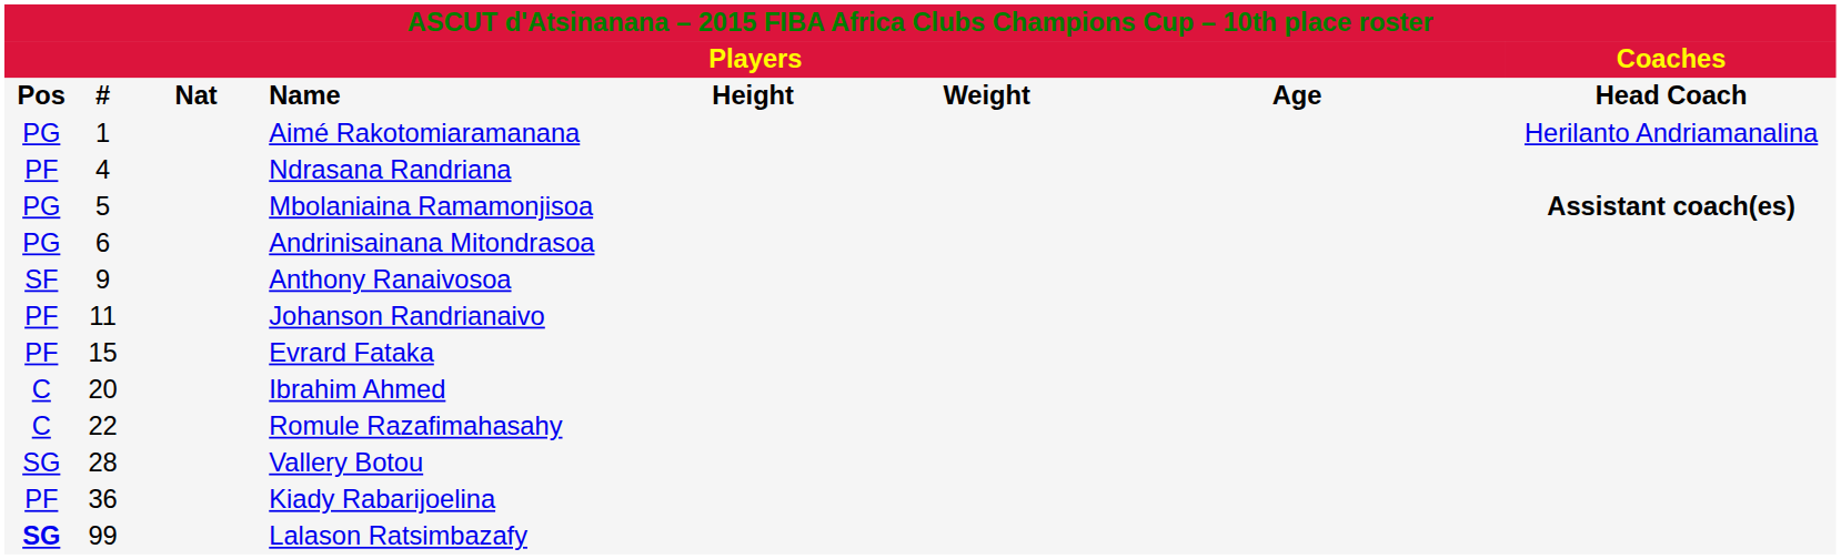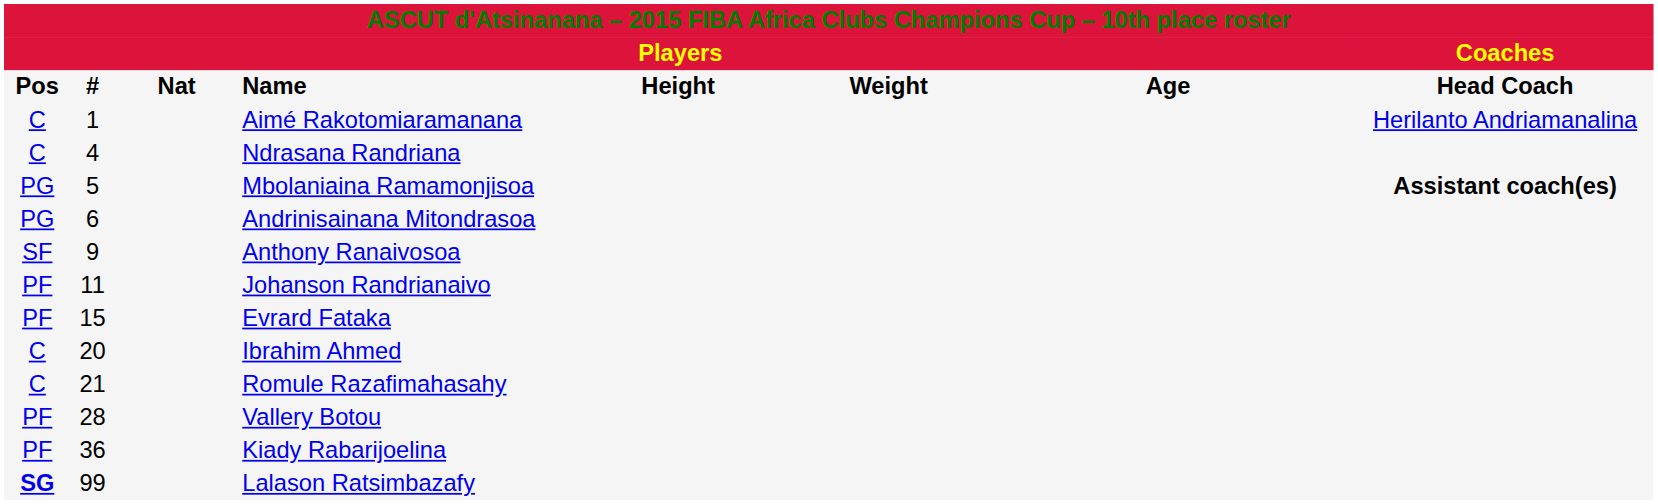 <table border=0 cellpadding=2 cellspacing=0  |- bgcolor=#f5f5f5 style="text-align:center; font-size:85%;" width=75%>
 <tr>
 <td colspan="8" style="background: #dc143c; color: green"><strong>ASCUT d'Atsinanana – 2015 FIBA Africa Clubs Champions Cup – 10th place roster</strong></td>
 </tr>
 <tr>
 <td colspan="7" style="background: #dc143c; color: yellow"><strong>Players</strong></td>
 <td style="background: #dc143c; color: yellow"><strong>Coaches</strong></td>
 </tr>
 <tr style="background=#f5f5f5; color: black">
 <th width=5px>Pos</th>
 <th width=5px>#</th>
 <th width=50px>Nat</th>
 <th width=135px align=left>Name</th>
 <th width=100px>Height</th>
 <th width=75px>Weight</th>
 <th width=160px>Age</th>
 <th width=125px>Head Coach</th>
 </tr>
 <tr>
-<td><a href='#'>PG</a></td>
+<td><a href='#'>C</a></td>
 <td>1</td>
 <td></td>
 <td align=left><a href='#'>Aimé Rakotomiaramanana</a></td>
 <td><span></span></td>
 <td></td>
 <td><span></span></td>
 <td> <a href='#'>Herilanto Andriamanalina</a></td>
 </tr>
 <tr>
-<td><a href='#'>PF</a></td>
+<td><a href='#'>C</a></td>
 <td>4</td>
 <td></td>
 <td align=left><a href='#'>Ndrasana Randriana</a></td>
 <td><span></span></td>
 <td></td>
 <td><span></span></td>
 </tr>
 <tr>
 <td><a href='#'>PG</a></td>
 <td>5</td>
 <td></td>
 <td align=left><a href='#'>Mbolaniaina Ramamonjisoa</a></td>
 <td><span></span></td>
 <td></td>
 <td><span></span></td>
 <td><strong>Assistant coach(es)</strong></td>
 </tr>
 <tr>
 <td><a href='#'>PG</a></td>
 <td>6</td>
 <td></td>
 <td align=left><a href='#'>Andrinisainana Mitondrasoa</a></td>
 <td><span></span></td>
 <td></td>
 <td><span></span></td>
 <td></td>
 </tr>
 <tr>
 <td><a href='#'>SF</a></td>
 <td>9</td>
 <td></td>
 <td align=left><a href='#'>Anthony Ranaivosoa</a></td>
 <td><span></span></td>
 <td></td>
 <td><span></span></td>
 </tr>
 <tr>
 <td><a href='#'>PF</a></td>
 <td>11</td>
 <td></td>
 <td align=left><a href='#'>Johanson Randrianaivo</a></td>
 <td><span></span></td>
 <td></td>
 <td><span></span></td>
 </tr>
 <tr>
 <td><a href='#'>PF</a></td>
 <td>15</td>
 <td></td>
 <td align=left><a href='#'>Evrard Fataka</a></td>
 <td><span></span></td>
 <td></td>
 <td><span></span></td>
 </tr>
 <tr>
 <td><a href='#'>C</a></td>
 <td>20</td>
 <td></td>
 <td align=left><a href='#'>Ibrahim Ahmed</a></td>
 <td><span></span></td>
 <td></td>
 <td><span></span></td>
 </tr>
 <tr>
 <td><a href='#'>C</a></td>
-<td>22</td>
+<td>21</td>
 <td></td>
 <td align=left><a href='#'>Romule Razafimahasahy</a></td>
 <td><span></span></td>
 <td></td>
 <td><span></span></td>
 </tr>
 <tr>
-<td><a href='#'>SG</a></td>
+<td><a href='#'>PF</a></td>
 <td>28</td>
 <td></td>
 <td align=left><a href='#'>Vallery Botou</a></td>
 <td><span></span></td>
 <td></td>
 <td><span></span></td>
 </tr>
 <tr>
 <td><a href='#'>PF</a></td>
 <td>36</td>
 <td></td>
 <td align=left><a href='#'>Kiady Rabarijoelina</a></td>
 <td><span></span></td>
 <td></td>
 <td><span></span></td>
 </tr>
 <tr>
 <td><strong><a href='#'>SG</a></strong></td>
 <td>99</td>
 <td></td>
 <td align=left><a href='#'>Lalason Ratsimbazafy</a></td>
 <td><span></span></td>
 <td></td>
 <td><span></span></td>
 </tr>
 </table>
